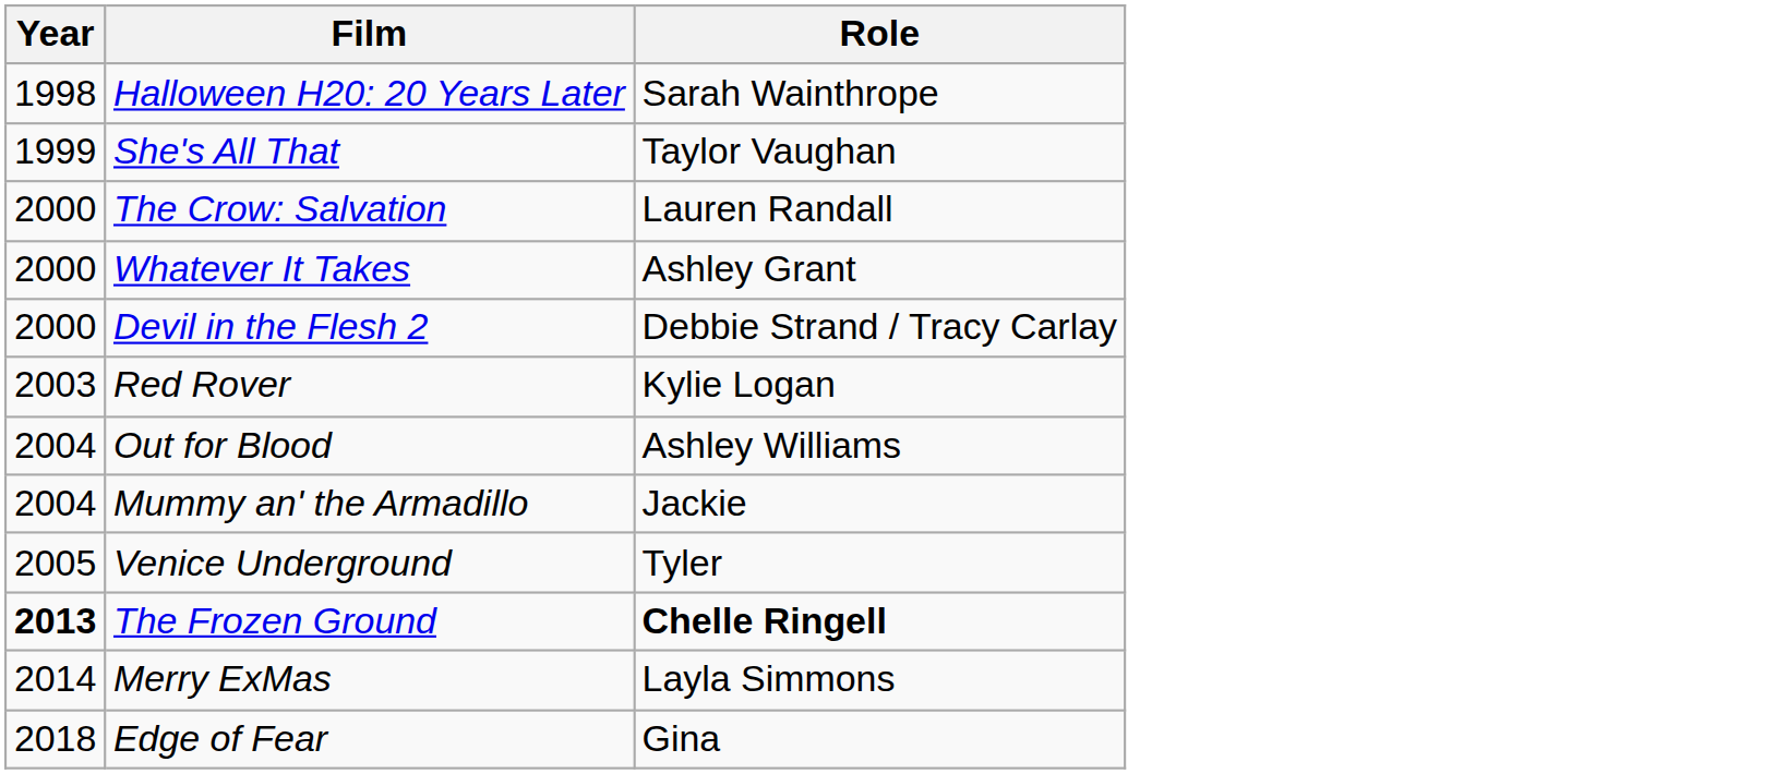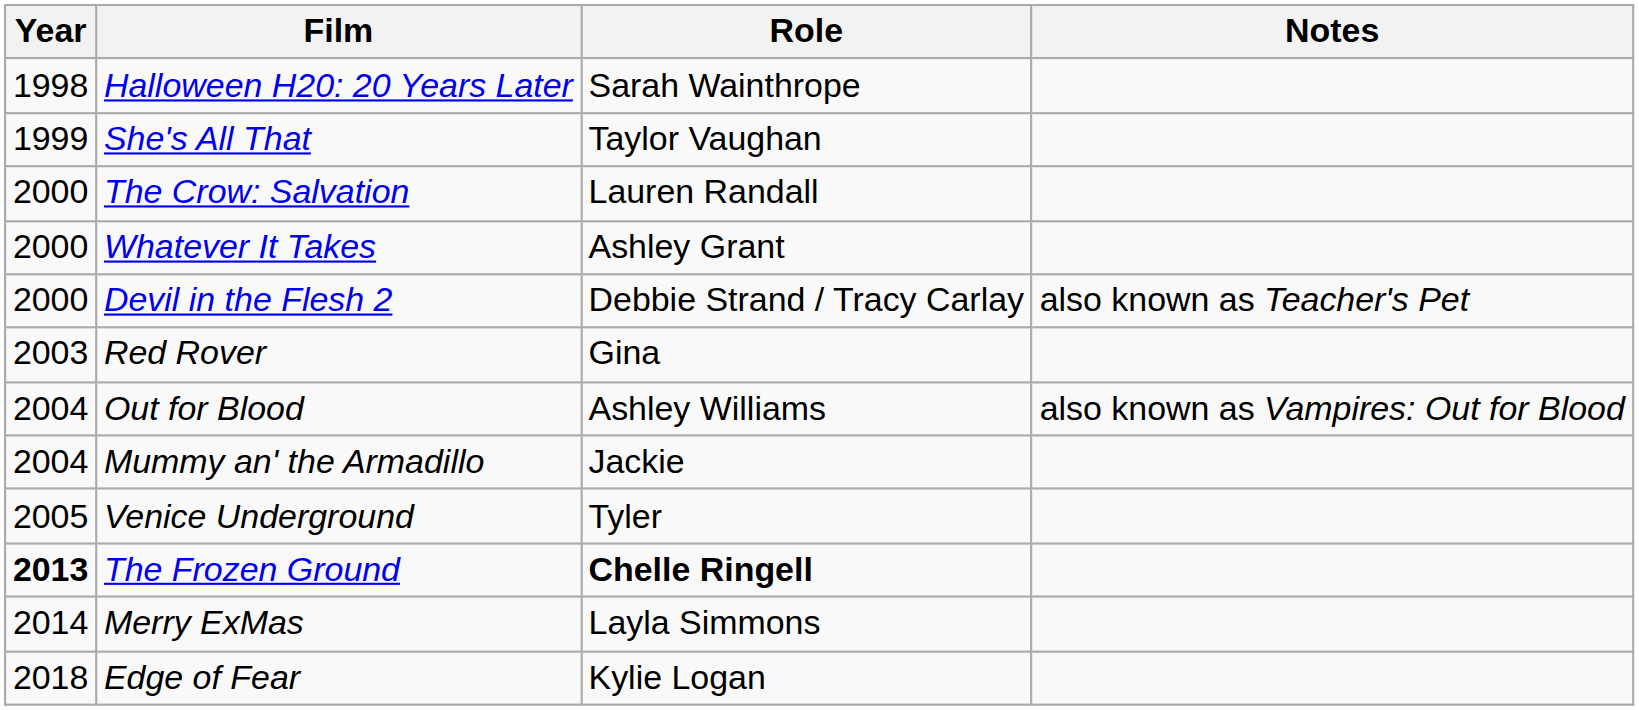 <table class="wikitable sortable">
 <tr>
 <th>Year</th>
 <th>Film</th>
 <th>Role</th>
+<th class="unsortable">Notes</th>
 </tr>
 <tr>
 <td>1998</td>
 <td><em><a href='#'>Halloween H20: 20 Years Later</a></em></td>
 <td>Sarah Wainthrope</td>
+<td></td>
 </tr>
 <tr>
 <td>1999</td>
 <td><em><a href='#'>She's All That</a></em></td>
 <td>Taylor Vaughan</td>
+<td></td>
 </tr>
 <tr>
 <td>2000</td>
 <td><em><a href='#'>The Crow: Salvation</a></em></td>
 <td>Lauren Randall</td>
+<td></td>
 </tr>
 <tr>
 <td>2000</td>
 <td><em><a href='#'>Whatever It Takes</a></em></td>
 <td>Ashley Grant</td>
+<td></td>
 </tr>
 <tr>
 <td>2000</td>
 <td><em><a href='#'>Devil in the Flesh 2</a></em></td>
 <td>Debbie Strand / Tracy Carlay</td>
+<td>also known as <em>Teacher's Pet</em></td>
 </tr>
 <tr>
 <td>2003</td>
 <td><em>Red Rover</em></td>
-<td>Kylie Logan</td>
+<td>Gina</td>
+<td></td>
 </tr>
 <tr>
 <td>2004</td>
 <td><em>Out for Blood</em></td>
 <td>Ashley Williams</td>
+<td>also known as <em>Vampires: Out for Blood</em></td>
 </tr>
 <tr>
 <td>2004</td>
 <td><em>Mummy an' the Armadillo</em></td>
 <td>Jackie</td>
+<td></td>
 </tr>
 <tr>
 <td>2005</td>
 <td><em>Venice Underground</em></td>
 <td>Tyler</td>
+<td></td>
 </tr>
 <tr>
 <td><strong>2013</strong></td>
 <td><em><a href='#'>The Frozen Ground</a></em></td>
 <td><strong>Chelle Ringell</strong></td>
+<td></td>
 </tr>
 <tr>
 <td>2014</td>
 <td><em>Merry ExMas</em></td>
 <td>Layla Simmons</td>
+<td></td>
 </tr>
 <tr>
 <td>2018</td>
 <td><em>Edge of Fear</em></td>
-<td>Gina</td>
+<td>Kylie Logan</td>
+<td></td>
 </tr>
 </table>
